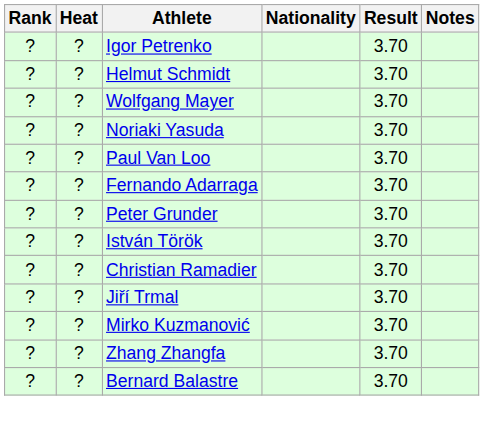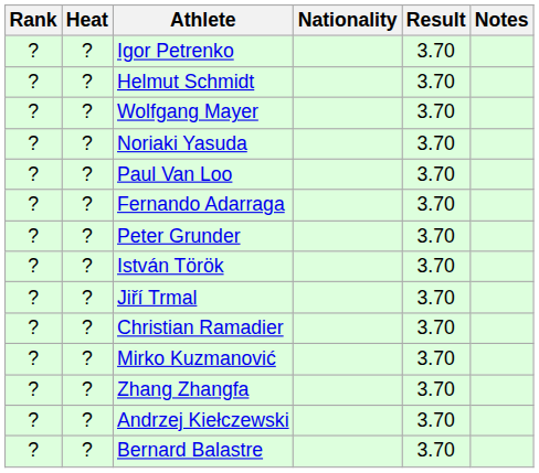 <table class="wikitable sortable" style="text-align:center">
 <tr>
 <th>Rank</th>
 <th>Heat</th>
 <th>Athlete</th>
 <th>Nationality</th>
 <th>Result</th>
 <th>Notes</th>
 </tr>
 <tr bgcolor=ddffdd>
 <td>?</td>
 <td>?</td>
 <td align=left><a href='#'>Igor Petrenko</a></td>
 <td align=left></td>
 <td>3.70</td>
 <td></td>
 </tr>
 <tr bgcolor=ddffdd>
 <td>?</td>
 <td>?</td>
 <td align=left><a href='#'>Helmut Schmidt</a></td>
 <td align=left></td>
 <td>3.70</td>
 <td></td>
 </tr>
 <tr bgcolor=ddffdd>
 <td>?</td>
 <td>?</td>
 <td align=left><a href='#'>Wolfgang Mayer</a></td>
 <td align=left></td>
 <td>3.70</td>
 <td></td>
 </tr>
 <tr bgcolor=ddffdd>
 <td>?</td>
 <td>?</td>
 <td align=left><a href='#'>Noriaki Yasuda</a></td>
 <td align=left></td>
 <td>3.70</td>
 <td></td>
 </tr>
 <tr bgcolor=ddffdd>
 <td>?</td>
 <td>?</td>
 <td align=left><a href='#'>Paul Van Loo</a></td>
 <td align=left></td>
 <td>3.70</td>
 <td></td>
 </tr>
 <tr bgcolor=ddffdd>
 <td>?</td>
 <td>?</td>
 <td align=left><a href='#'>Fernando Adarraga</a></td>
 <td align=left></td>
 <td>3.70</td>
 <td></td>
 </tr>
 <tr bgcolor=ddffdd>
 <td>?</td>
 <td>?</td>
 <td align=left><a href='#'>Peter Grunder</a></td>
 <td align=left></td>
 <td>3.70</td>
 <td></td>
 </tr>
 <tr bgcolor=ddffdd>
 <td>?</td>
 <td>?</td>
 <td align=left><a href='#'>István Török</a></td>
 <td align=left></td>
 <td>3.70</td>
 <td></td>
 </tr>
 <tr bgcolor=ddffdd>
 <td>?</td>
 <td>?</td>
-<td align=left><a href='#'>Christian Ramadier</a></td>
+<td align=left><a href='#'>Jiří Trmal</a></td>
 <td align=left></td>
 <td>3.70</td>
 <td></td>
 </tr>
 <tr bgcolor=ddffdd>
 <td>?</td>
 <td>?</td>
-<td align=left><a href='#'>Jiří Trmal</a></td>
+<td align=left><a href='#'>Christian Ramadier</a></td>
 <td align=left></td>
 <td>3.70</td>
 <td></td>
 </tr>
 <tr bgcolor=ddffdd>
 <td>?</td>
 <td>?</td>
 <td align=left><a href='#'>Mirko Kuzmanović</a></td>
 <td align=left></td>
 <td>3.70</td>
 <td></td>
 </tr>
 <tr bgcolor=ddffdd>
 <td>?</td>
 <td>?</td>
 <td align=left><a href='#'>Zhang Zhangfa</a></td>
 <td align=left></td>
 <td>3.70</td>
 <td></td>
 </tr>
 <tr bgcolor=ddffdd>
 <td>?</td>
 <td>?</td>
+<td align=left><a href='#'>Andrzej Kiełczewski</a></td>
+<td align=left></td>
+<td>3.70</td>
+<td></td>
+</tr>
+<tr bgcolor=ddffdd>
+<td>?</td>
+<td>?</td>
 <td align=left><a href='#'>Bernard Balastre</a></td>
 <td align=left></td>
 <td>3.70</td>
 <td></td>
 </tr>
 </table>
